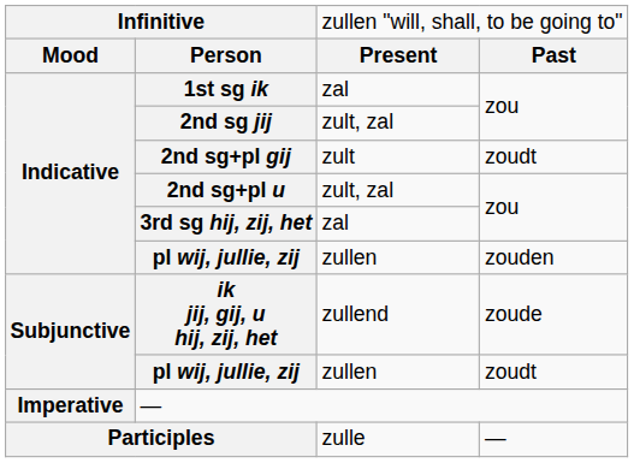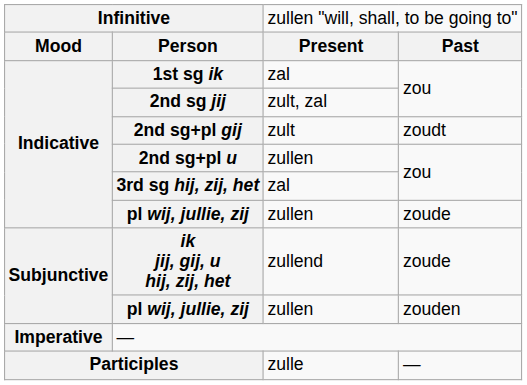 <table class="wikitable">
 <tr>
 <th colspan="2">Infinitive</th>
 <td colspan="2">zullen "will, shall, to be going to"</td>
 </tr>
 <tr>
 <th>Mood</th>
 <th>Person</th>
 <th>Present</th>
 <th>Past</th>
 </tr>
 <tr>
 <th rowspan="6">Indicative</th>
 <th>1st sg <em>ik</em></th>
 <td>zal</td>
 <td rowspan="2">zou</td>
 </tr>
 <tr>
 <th>2nd sg <em>jij</em></th>
 <td>zult, zal</td>
 </tr>
 <tr>
 <th>2nd sg+pl <em>gij</em></th>
 <td>zult</td>
 <td>zoudt</td>
 </tr>
 <tr>
 <th>2nd sg+pl <em>u</em></th>
-<td>zult, zal</td>
+<td>zullen</td>
 <td rowspan="2">zou</td>
 </tr>
 <tr>
 <th>3rd sg <em>hij, zij, het</em></th>
 <td>zal</td>
 </tr>
 <tr>
 <th>pl <em>wij, jullie, zij</em></th>
 <td>zullen</td>
-<td>zouden</td>
+<td>zoude</td>
 </tr>
 <tr>
 <th rowspan="2">Subjunctive</th>
 <th><em>ik<br>jij, gij, u<br>hij, zij, het</em></th>
 <td>zullend</td>
 <td>zoude</td>
 </tr>
 <tr>
 <th>pl <em>wij, jullie, zij</em></th>
 <td>zullen</td>
-<td>zoudt</td>
+<td>zouden</td>
 </tr>
 <tr>
 <th>Imperative</th>
 <td colspan="3">—</td>
 </tr>
 <tr>
 <th colspan="2">Participles</th>
 <td>zulle</td>
 <td>—</td>
 </tr>
 </table>
